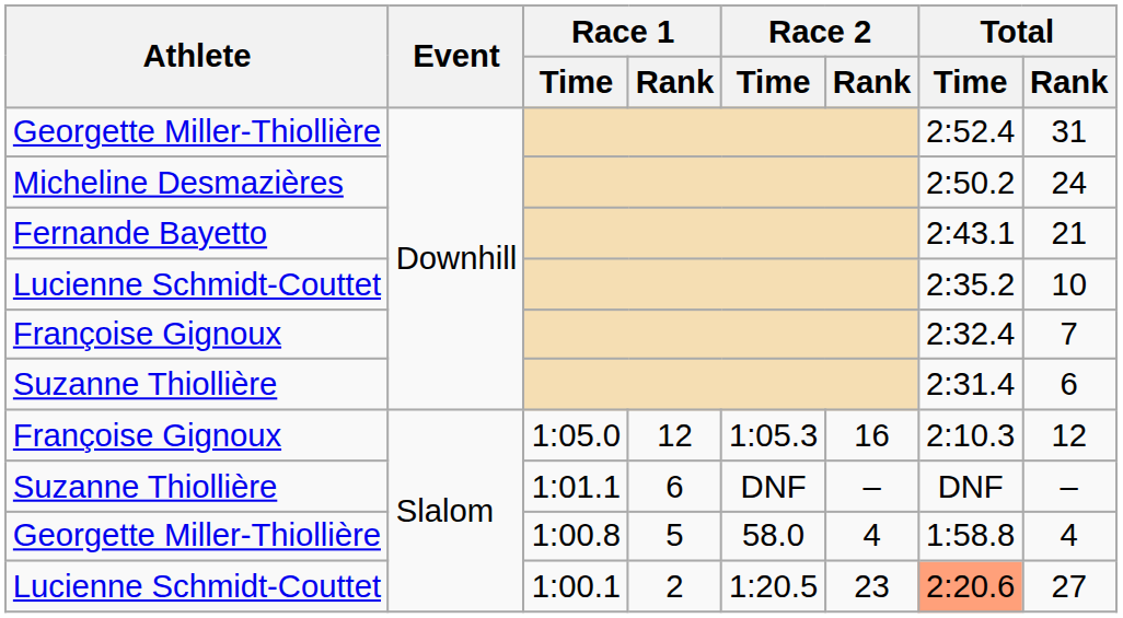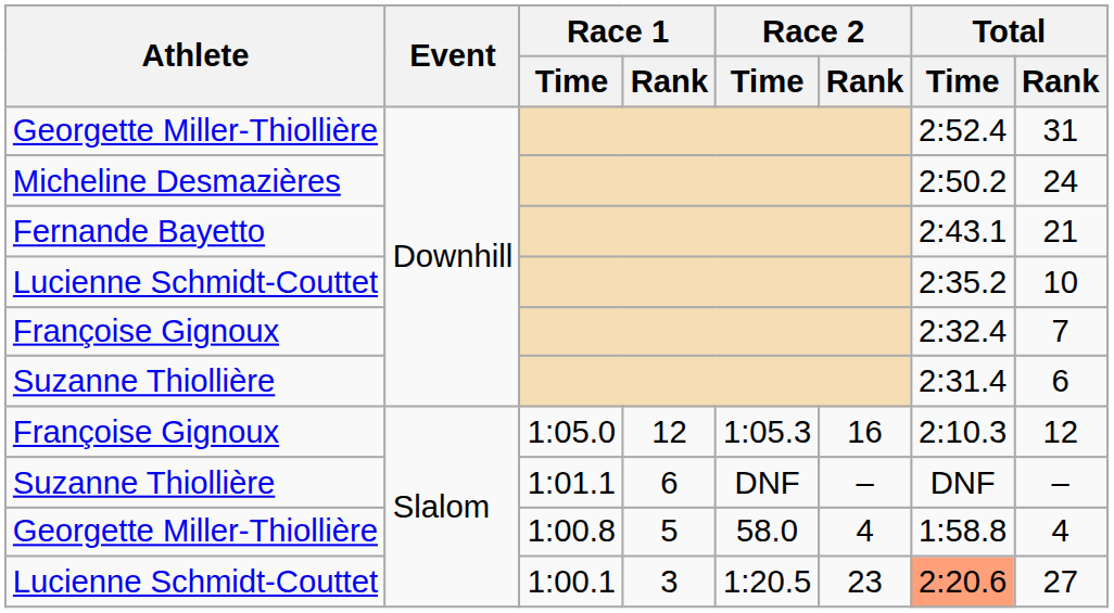 <table class="wikitable" style="font-size:90%">
 <tr>
 <th rowspan="2">Athlete</th>
 <th rowspan="2">Event</th>
 <th colspan="2">Race 1</th>
 <th colspan="2">Race 2</th>
 <th colspan="2">Total</th>
 </tr>
 <tr>
 <th>Time</th>
 <th>Rank</th>
 <th>Time</th>
 <th>Rank</th>
 <th>Time</th>
 <th>Rank</th>
 </tr>
 <tr>
 <td><a href='#'>Georgette Miller-Thiollière</a></td>
 <td rowspan="6">Downhill</td>
 <td colspan="4" bgcolor="wheat"></td>
 <td align="center">2:52.4</td>
 <td align="center">31</td>
 </tr>
 <tr>
 <td><a href='#'>Micheline Desmazières</a></td>
 <td colspan="4" bgcolor="wheat"></td>
 <td align="center">2:50.2</td>
 <td align="center">24</td>
 </tr>
 <tr>
 <td><a href='#'>Fernande Bayetto</a></td>
 <td colspan="4" bgcolor="wheat"></td>
 <td align="center">2:43.1</td>
 <td align="center">21</td>
 </tr>
 <tr>
 <td><a href='#'>Lucienne Schmidt-Couttet</a></td>
 <td colspan="4" bgcolor="wheat"></td>
 <td align="center">2:35.2</td>
 <td align="center">10</td>
 </tr>
 <tr>
 <td><a href='#'>Françoise Gignoux</a></td>
 <td colspan="4" bgcolor="wheat"></td>
 <td align="center">2:32.4</td>
 <td align="center">7</td>
 </tr>
 <tr>
 <td><a href='#'>Suzanne Thiollière</a></td>
 <td colspan="4" bgcolor="wheat"></td>
 <td align="center">2:31.4</td>
 <td align="center">6</td>
 </tr>
 <tr>
 <td><a href='#'>Françoise Gignoux</a></td>
 <td rowspan="4">Slalom</td>
 <td align="center">1:05.0</td>
 <td align="center">12</td>
 <td align="center">1:05.3</td>
 <td align="center">16</td>
 <td align="center">2:10.3</td>
 <td align="center">12</td>
 </tr>
 <tr>
 <td><a href='#'>Suzanne Thiollière</a></td>
 <td align="center">1:01.1</td>
 <td align="center">6</td>
 <td align="center">DNF</td>
 <td align="center">–</td>
 <td align="center">DNF</td>
 <td align="center">–</td>
 </tr>
 <tr>
 <td><a href='#'>Georgette Miller-Thiollière</a></td>
 <td align="center">1:00.8</td>
 <td align="center">5</td>
 <td align="center">58.0</td>
 <td align="center">4</td>
 <td align="center">1:58.8</td>
 <td align="center">4</td>
 </tr>
 <tr>
 <td><a href='#'>Lucienne Schmidt-Couttet</a></td>
 <td align="center">1:00.1</td>
-<td align="center">2</td>
+<td align="center">3</td>
 <td align="center">1:20.5</td>
 <td align="center">23</td>
 <td align="center" style="background: lightsalmon;">2:20.6</td>
 <td align="center">27</td>
 </tr>
 </table>
